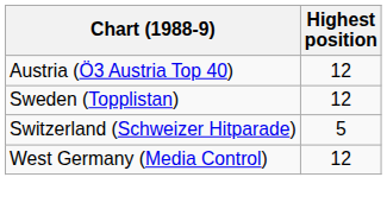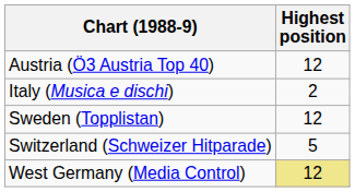 <table class="wikitable">
 <tr>
 <th>Chart (1988-9)</th>
 <th>Highest<br>position</th>
 </tr>
 <tr>
 <td>Austria (<a href='#'>Ö3 Austria Top 40</a>)</td>
 <td style="text-align:center">12</td>
+</tr>
+<tr>
+<td>Italy (<em><a href='#'>Musica e dischi</a></em>)</td>
+<td style="text-align:center">2</td>
 </tr>
 <tr>
 <td>Sweden (<a href='#'>Topplistan</a>)</td>
 <td style="text-align:center">12</td>
 </tr>
 <tr>
 <td>Switzerland (<a href='#'>Schweizer Hitparade</a>)</td>
 <td style="text-align:center">5</td>
 </tr>
 <tr>
 <td>West Germany (<a href='#'>Media Control</a>)</td>
-<td style="text-align:center">12</td>
+<td style="background: khaki; text-align:center">12</td>
 </tr>
 </table>
